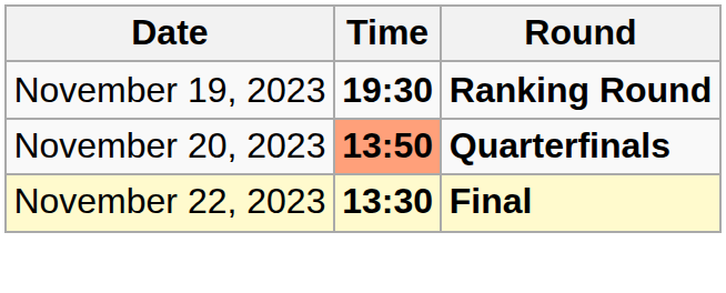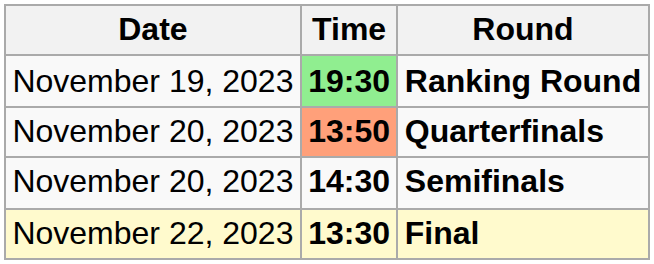 <table class="wikitable">
 <tr>
 <th>Date</th>
 <th>Time</th>
 <th>Round</th>
 </tr>
 <tr>
 <td>November 19, 2023</td>
-<td><strong>19:30</strong></td>
+<td style="background: lightgreen;"><strong>19:30</strong></td>
 <td><strong>Ranking Round</strong></td>
 </tr>
 <tr>
 <td>November 20, 2023</td>
 <td style="background: lightsalmon;"><strong>13:50</strong></td>
 <td><strong>Quarterfinals</strong></td>
 </tr>
+<tr>
+<td>November 20, 2023</td>
+<td><strong>14:30</strong></td>
+<td><strong>Semifinals</strong></td>
+</tr>
 <tr style=background:lemonchiffon>
 <td>November 22, 2023</td>
 <td><strong>13:30</strong></td>
 <td><strong>Final</strong></td>
 </tr>
 </table>
